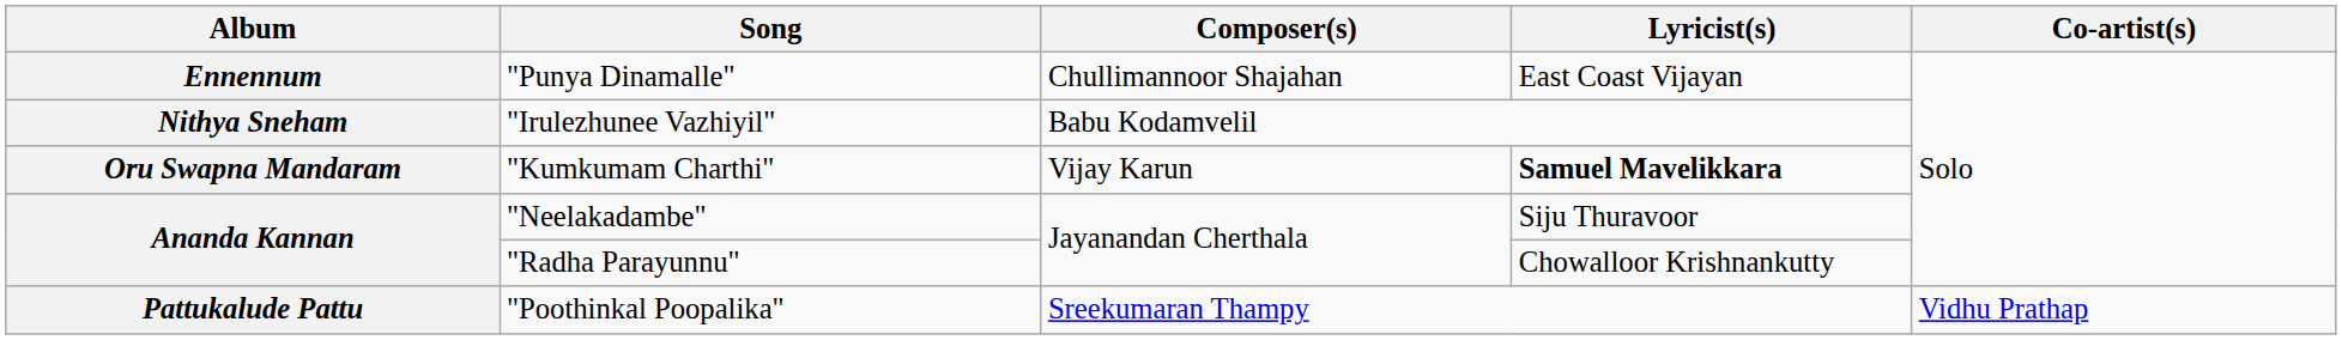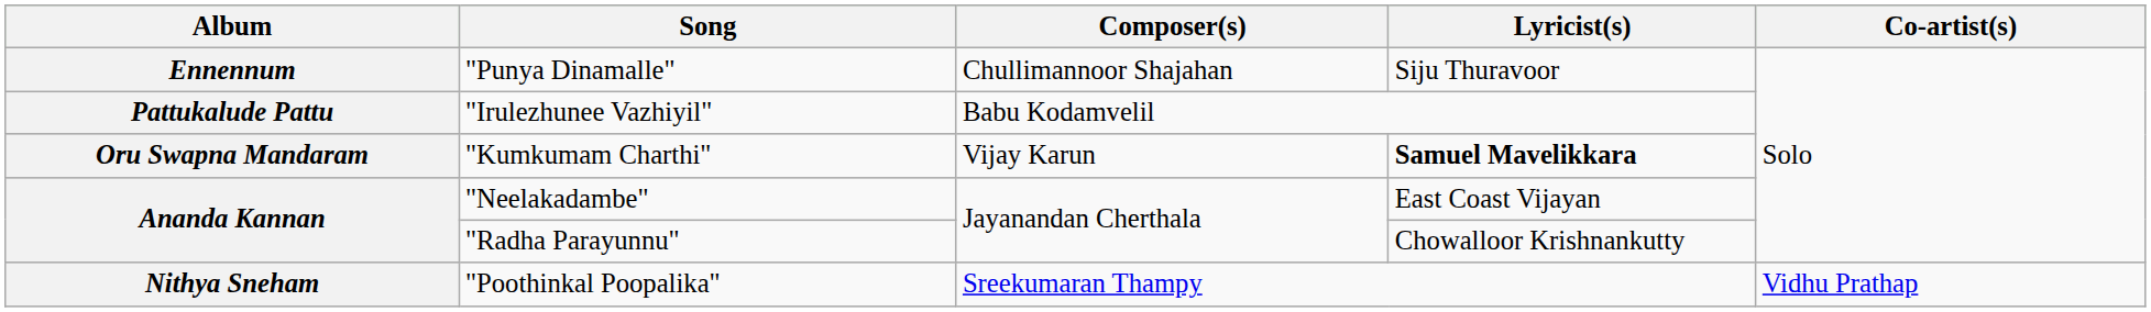 <table class="wikitable plainrowheaders" width="100%" textcolor:#000;">
 <tr style="background:#cfc; text-align:center;">
 <th scope="col" width=21%>Album</th>
 <th scope="col" width=23%>Song</th>
 <th scope="col" width=20%>Composer(s)</th>
 <th scope="col" width=17%>Lyricist(s)</th>
 <th scope="col" width=18%>Co-artist(s)</th>
 </tr>
 <tr>
 <th scope="row"><em>Ennennum</em></th>
 <td>"Punya Dinamalle"</td>
 <td>Chullimannoor Shajahan</td>
-<td>East Coast Vijayan</td>
+<td>Siju Thuravoor</td>
 <td rowspan="5">Solo</td>
 </tr>
 <tr>
-<th scope="row"><em>Nithya Sneham</em></th>
+<th scope="row"><em>Pattukalude Pattu</em></th>
 <td>"Irulezhunee Vazhiyil"</td>
 <td Colspan="2">Babu Kodamvelil</td>
 </tr>
 <tr>
 <th scope="row"><em>Oru Swapna Mandaram</em></th>
 <td>"Kumkumam Charthi"</td>
 <td>Vijay Karun</td>
 <td><strong>Samuel Mavelikkara</strong></td>
 </tr>
 <tr>
 <th scope="row" rowspan="2"><em>Ananda Kannan</em></th>
 <td>"Neelakadambe"</td>
 <td rowspan="2">Jayanandan Cherthala</td>
-<td>Siju Thuravoor</td>
+<td>East Coast Vijayan</td>
 </tr>
 <tr>
 <td>"Radha Parayunnu"</td>
 <td>Chowalloor Krishnankutty</td>
 </tr>
 <tr>
-<th scope="row"><em>Pattukalude Pattu</em></th>
+<th scope="row"><em>Nithya Sneham</em></th>
 <td>"Poothinkal Poopalika"</td>
 <td colspan="2"><a href='#'>Sreekumaran Thampy</a></td>
 <td><a href='#'>Vidhu Prathap</a></td>
 </tr>
 </table>
